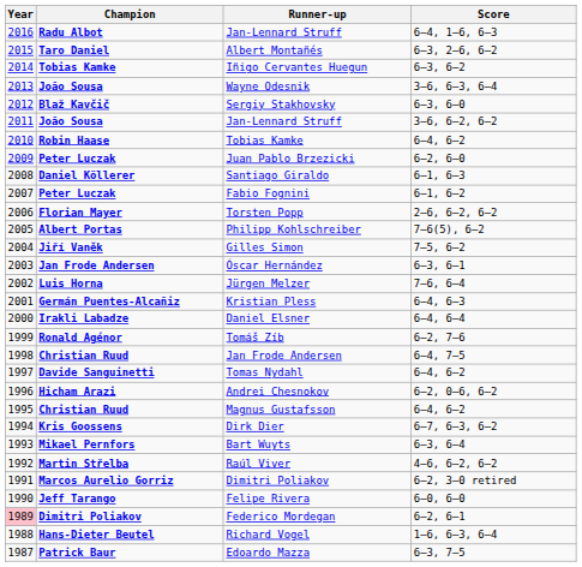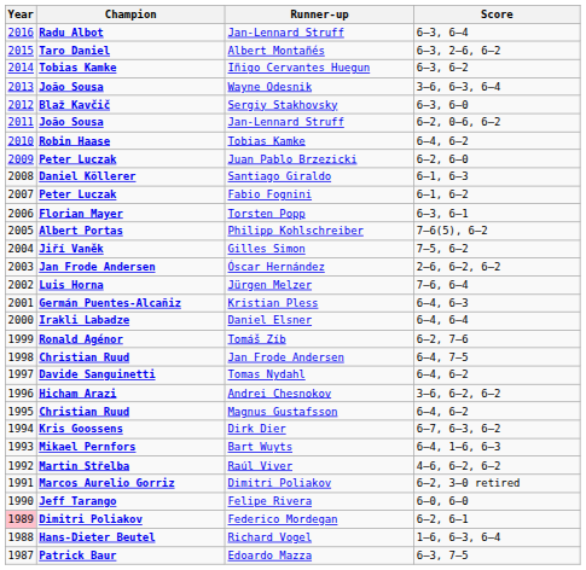 <table class="wikitable" style="font-size:90%">
 <tr>
 <th>Year</th>
 <th width="200">Champion</th>
 <th width="200">Runner-up</th>
 <th width="175">Score</th>
 </tr>
 <tr>
 <td><a href='#'>2016</a></td>
 <td> <strong><a href='#'>Radu Albot</a></strong></td>
 <td> <a href='#'>Jan-Lennard Struff</a></td>
-<td>6–4, 1–6, 6–3</td>
+<td>6–3, 6–4</td>
 </tr>
 <tr>
 <td><a href='#'>2015</a></td>
 <td> <strong><a href='#'>Taro Daniel</a></strong></td>
 <td> <a href='#'>Albert Montañés</a></td>
 <td>6–3, 2–6, 6–2</td>
 </tr>
 <tr>
 <td><a href='#'>2014</a></td>
 <td> <strong><a href='#'>Tobias Kamke</a></strong></td>
 <td> <a href='#'>Iñigo Cervantes Huegun</a></td>
 <td>6–3, 6–2</td>
 </tr>
 <tr>
 <td><a href='#'>2013</a></td>
 <td> <strong><a href='#'>João Sousa</a></strong></td>
 <td> <a href='#'>Wayne Odesnik</a></td>
 <td>3–6, 6–3, 6–4</td>
 </tr>
 <tr>
 <td><a href='#'>2012</a></td>
 <td> <strong><a href='#'>Blaž Kavčič</a></strong></td>
 <td> <a href='#'>Sergiy Stakhovsky</a></td>
 <td>6–3, 6–0</td>
 </tr>
 <tr>
 <td><a href='#'>2011</a></td>
 <td> <strong><a href='#'>João Sousa</a></strong></td>
 <td> <a href='#'>Jan-Lennard Struff</a></td>
-<td>3–6, 6–2, 6–2</td>
+<td>6–2, 0–6, 6–2</td>
 </tr>
 <tr>
 <td><a href='#'>2010</a></td>
 <td> <strong><a href='#'>Robin Haase</a></strong></td>
 <td> <a href='#'>Tobias Kamke</a></td>
 <td>6–4, 6–2</td>
 </tr>
 <tr>
 <td><a href='#'>2009</a></td>
 <td> <strong><a href='#'>Peter Luczak</a></strong></td>
 <td> <a href='#'>Juan Pablo Brzezicki</a></td>
 <td>6–2, 6–0</td>
 </tr>
 <tr>
 <td>2008</td>
 <td> <strong><a href='#'>Daniel Köllerer</a></strong></td>
 <td> <a href='#'>Santiago Giraldo</a></td>
 <td>6–1, 6–3</td>
 </tr>
 <tr>
 <td>2007</td>
 <td> <strong><a href='#'>Peter Luczak</a></strong></td>
 <td> <a href='#'>Fabio Fognini</a></td>
 <td>6–1, 6–2</td>
 </tr>
 <tr>
 <td>2006</td>
 <td> <strong><a href='#'>Florian Mayer</a></strong></td>
 <td> <a href='#'>Torsten Popp</a></td>
-<td>2–6, 6–2, 6–2</td>
+<td>6–3, 6–1</td>
 </tr>
 <tr>
 <td>2005</td>
 <td> <strong><a href='#'>Albert Portas</a></strong></td>
 <td> <a href='#'>Philipp Kohlschreiber</a></td>
 <td>7–6(5), 6–2</td>
 </tr>
 <tr>
 <td>2004</td>
 <td> <strong><a href='#'>Jiří Vaněk</a></strong></td>
 <td> <a href='#'>Gilles Simon</a></td>
 <td>7–5, 6–2</td>
 </tr>
 <tr>
 <td>2003</td>
 <td> <strong><a href='#'>Jan Frode Andersen</a></strong></td>
 <td> <a href='#'>Óscar Hernández</a></td>
-<td>6–3, 6–1</td>
+<td>2–6, 6–2, 6–2</td>
 </tr>
 <tr>
 <td>2002</td>
 <td> <strong><a href='#'>Luis Horna</a></strong></td>
 <td> <a href='#'>Jürgen Melzer</a></td>
 <td>7–6, 6–4</td>
 </tr>
 <tr>
 <td>2001</td>
 <td> <strong><a href='#'>Germán Puentes-Alcañiz</a></strong></td>
 <td> <a href='#'>Kristian Pless</a></td>
 <td>6–4, 6–3</td>
 </tr>
 <tr>
 <td>2000</td>
 <td> <strong><a href='#'>Irakli Labadze</a></strong></td>
 <td> <a href='#'>Daniel Elsner</a></td>
 <td>6–4, 6–4</td>
 </tr>
 <tr>
 <td>1999</td>
 <td> <strong><a href='#'>Ronald Agénor</a></strong></td>
 <td> <a href='#'>Tomáš Zíb</a></td>
 <td>6–2, 7–6</td>
 </tr>
 <tr>
 <td>1998</td>
 <td> <strong><a href='#'>Christian Ruud</a></strong></td>
 <td> <a href='#'>Jan Frode Andersen</a></td>
 <td>6–4, 7–5</td>
 </tr>
 <tr>
 <td>1997</td>
 <td> <strong><a href='#'>Davide Sanguinetti</a></strong></td>
 <td> <a href='#'>Tomas Nydahl</a></td>
 <td>6–4, 6–2</td>
 </tr>
 <tr>
 <td>1996</td>
 <td> <strong><a href='#'>Hicham Arazi</a></strong></td>
 <td> <a href='#'>Andrei Chesnokov</a></td>
-<td>6–2, 0–6, 6–2</td>
+<td>3–6, 6–2, 6–2</td>
 </tr>
 <tr>
 <td>1995</td>
 <td> <strong><a href='#'>Christian Ruud</a></strong></td>
 <td> <a href='#'>Magnus Gustafsson</a></td>
 <td>6–4, 6–2</td>
 </tr>
 <tr>
 <td>1994</td>
 <td> <strong><a href='#'>Kris Goossens</a></strong></td>
 <td> <a href='#'>Dirk Dier</a></td>
 <td>6–7, 6–3, 6–2</td>
 </tr>
 <tr>
 <td>1993</td>
 <td> <strong><a href='#'>Mikael Pernfors</a></strong></td>
 <td> <a href='#'>Bart Wuyts</a></td>
-<td>6–3, 6–4</td>
+<td>6–4, 1–6, 6–3</td>
 </tr>
 <tr>
 <td>1992</td>
 <td> <strong><a href='#'>Martin Střelba</a></strong></td>
 <td> <a href='#'>Raúl Viver</a></td>
 <td>4–6, 6–2, 6–2</td>
 </tr>
 <tr>
 <td>1991</td>
 <td> <strong><a href='#'>Marcos Aurelio Gorriz</a></strong></td>
 <td> <a href='#'>Dimitri Poliakov</a></td>
 <td>6–2, 3–0 retired</td>
 </tr>
 <tr>
 <td>1990</td>
 <td> <strong><a href='#'>Jeff Tarango</a></strong></td>
 <td> <a href='#'>Felipe Rivera</a></td>
 <td>6–0, 6–0</td>
 </tr>
 <tr>
 <td style="background: pink;">1989</td>
 <td> <strong><a href='#'>Dimitri Poliakov</a></strong></td>
 <td> <a href='#'>Federico Mordegan</a></td>
 <td>6–2, 6–1</td>
 </tr>
 <tr>
 <td>1988</td>
 <td> <strong><a href='#'>Hans-Dieter Beutel</a></strong></td>
 <td> <a href='#'>Richard Vogel</a></td>
 <td>1–6, 6–3, 6–4</td>
 </tr>
 <tr>
 <td>1987</td>
 <td> <strong><a href='#'>Patrick Baur</a></strong></td>
 <td> <a href='#'>Edoardo Mazza</a></td>
 <td>6–3, 7–5</td>
 </tr>
 </table>
